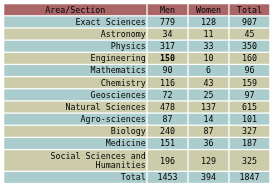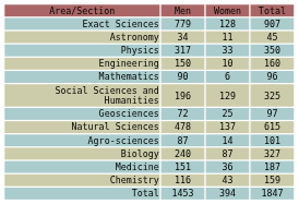 <table +legend AMC Members by area, section and gender (January, 2005)>
 <tr bgColor="#aa6666">
 <td width="220" align="center">Area/Section</td>
 <td width="60" align="center">Men</td>
 <td width="60" align="center">Women</td>
 <td width="60" align="center">Total</td>
 </tr>
 <tr bgColor="#aacccc">
 <td align="right">Exact Sciences</td>
 <td align="center">779</td>
 <td align="center">128</td>
 <td align="center">907</td>
 </tr>
 <tr bgcolor="#ccccaa">
 <td align="right">Astronomy</td>
 <td align="center">34</td>
 <td align="center">11</td>
 <td align="center">45</td>
 </tr>
 <tr bgColor="#aacccc">
 <td align="right">Physics</td>
 <td align="center">317</td>
 <td align="center">33</td>
 <td align="center">350</td>
 </tr>
 <tr bgcolor="#ccccaa">
 <td align="right">Engineering</td>
-<td align="center"><strong>150</strong></td>
+<td align="center">150</td>
 <td align="center">10</td>
 <td align="center">160</td>
 </tr>
 <tr bgColor="#aacccc">
 <td align="right">Mathematics</td>
 <td align="center">90</td>
 <td align="center">6</td>
 <td align="center">96</td>
 </tr>
 <tr bgcolor="#ccccaa">
-<td align="right">Chemistry</td>
-<td align="center">116</td>
-<td align="center">43</td>
-<td align="center">159</td>
+<td align="right">Social Sciences and Humanities</td>
+<td align="center">196</td>
+<td align="center">129</td>
+<td align="center">325</td>
 </tr>
 <tr bgColor="#aacccc">
 <td align="right">Geosciences</td>
 <td align="center">72</td>
 <td align="center">25</td>
 <td align="center">97</td>
 </tr>
 <tr bgcolor="#ccccaa">
 <td align="right">Natural Sciences</td>
 <td align="center">478</td>
 <td align="center">137</td>
 <td align="center">615</td>
 </tr>
 <tr bgColor="#aacccc">
 <td align="right">Agro-sciences</td>
 <td align="center">87</td>
 <td align="center">14</td>
 <td align="center">101</td>
 </tr>
 <tr bgcolor="#ccccaa">
 <td align="right">Biology</td>
 <td align="center">240</td>
 <td align="center">87</td>
 <td align="center">327</td>
 </tr>
 <tr bgColor="#aacccc">
 <td align="right">Medicine</td>
 <td align="center">151</td>
 <td align="center">36</td>
 <td align="center">187</td>
 </tr>
 <tr bgcolor="#ccccaa">
-<td align="right">Social Sciences and Humanities</td>
-<td align="center">196</td>
-<td align="center">129</td>
-<td align="center">325</td>
+<td align="right">Chemistry</td>
+<td align="center">116</td>
+<td align="center">43</td>
+<td align="center">159</td>
 </tr>
 <tr bgColor="#aacccc">
 <td align="right">Total</td>
 <td align="center">1453</td>
 <td align="center">394</td>
 <td align="center">1847</td>
 </tr>
 </table>
